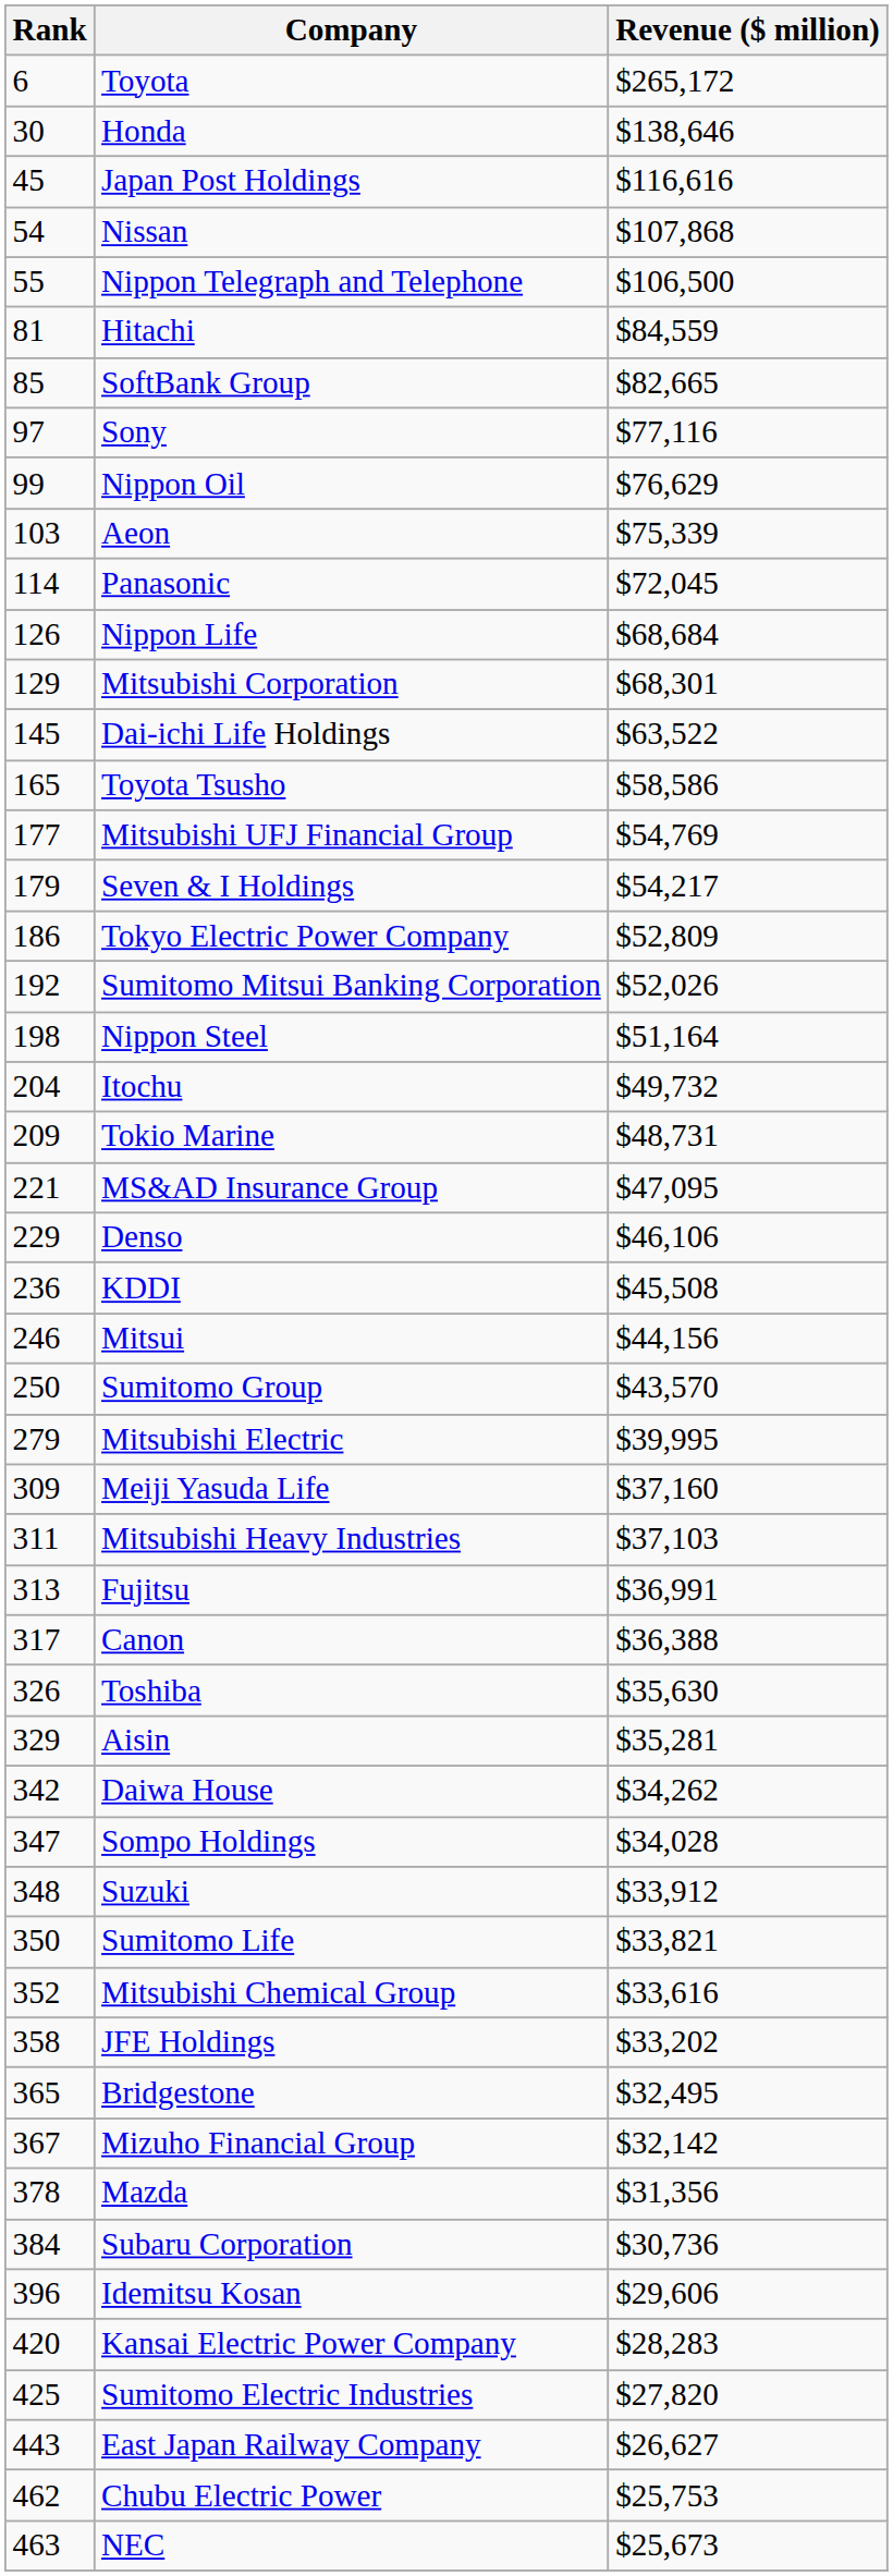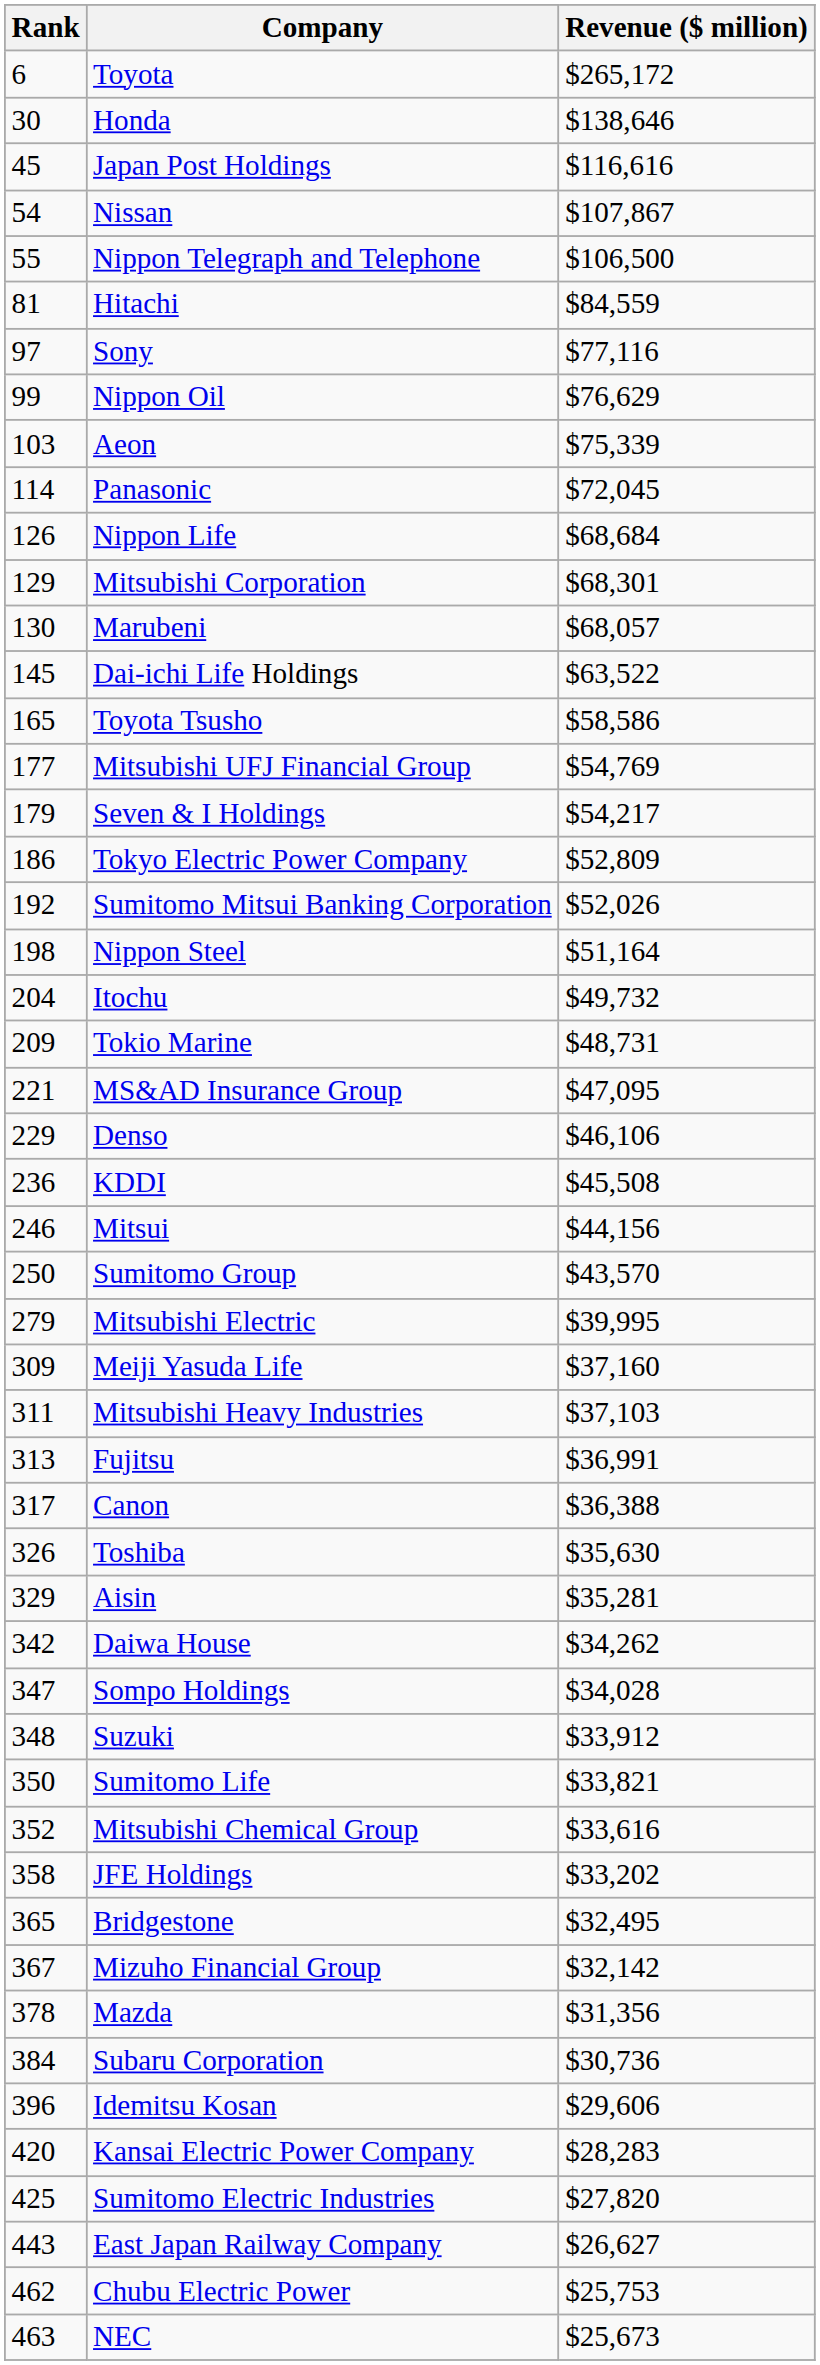 <table class="wikitable">
 <tr>
 <th>Rank</th>
 <th>Company</th>
 <th>Revenue ($ million)</th>
 </tr>
 <tr>
 <td>6</td>
 <td><a href='#'>Toyota</a></td>
 <td>$265,172</td>
 </tr>
 <tr>
 <td>30</td>
 <td><a href='#'>Honda</a></td>
 <td>$138,646</td>
 </tr>
 <tr>
 <td>45</td>
 <td><a href='#'>Japan Post Holdings</a></td>
 <td>$116,616</td>
 </tr>
 <tr>
 <td>54</td>
 <td><a href='#'>Nissan</a></td>
-<td>$107,868</td>
+<td>$107,867</td>
 </tr>
 <tr>
 <td>55</td>
 <td><a href='#'>Nippon Telegraph and Telephone</a></td>
 <td>$106,500</td>
 </tr>
 <tr>
 <td>81</td>
 <td><a href='#'>Hitachi</a></td>
 <td>$84,559</td>
-</tr>
-<tr>
-<td>85</td>
-<td><a href='#'>SoftBank Group</a></td>
-<td>$82,665</td>
 </tr>
 <tr>
 <td>97</td>
 <td><a href='#'>Sony</a></td>
 <td>$77,116</td>
 </tr>
 <tr>
 <td>99</td>
 <td><a href='#'>Nippon Oil</a></td>
 <td>$76,629</td>
 </tr>
 <tr>
 <td>103</td>
 <td><a href='#'>Aeon</a></td>
 <td>$75,339</td>
 </tr>
 <tr>
 <td>114</td>
 <td><a href='#'>Panasonic</a></td>
 <td>$72,045</td>
 </tr>
 <tr>
 <td>126</td>
 <td><a href='#'>Nippon Life</a></td>
 <td>$68,684</td>
 </tr>
 <tr>
 <td>129</td>
 <td><a href='#'>Mitsubishi Corporation</a></td>
 <td>$68,301</td>
+</tr>
+<tr>
+<td>130</td>
+<td><a href='#'>Marubeni</a></td>
+<td>$68,057</td>
 </tr>
 <tr>
 <td>145</td>
 <td><a href='#'>Dai-ichi Life</a> Holdings</td>
 <td>$63,522</td>
 </tr>
 <tr>
 <td>165</td>
 <td><a href='#'>Toyota Tsusho</a></td>
 <td>$58,586</td>
 </tr>
 <tr>
 <td>177</td>
 <td><a href='#'>Mitsubishi UFJ Financial Group</a></td>
 <td>$54,769</td>
 </tr>
 <tr>
 <td>179</td>
 <td><a href='#'>Seven & I Holdings</a></td>
 <td>$54,217</td>
 </tr>
 <tr>
 <td>186</td>
 <td><a href='#'>Tokyo Electric Power Company</a></td>
 <td>$52,809</td>
 </tr>
 <tr>
 <td>192</td>
 <td><a href='#'>Sumitomo Mitsui Banking Corporation</a></td>
 <td>$52,026</td>
 </tr>
 <tr>
 <td>198</td>
 <td><a href='#'>Nippon Steel</a></td>
 <td>$51,164</td>
 </tr>
 <tr>
 <td>204</td>
 <td><a href='#'>Itochu</a></td>
 <td>$49,732</td>
 </tr>
 <tr>
 <td>209</td>
 <td><a href='#'>Tokio Marine</a></td>
 <td>$48,731</td>
 </tr>
 <tr>
 <td>221</td>
 <td><a href='#'>MS&AD Insurance Group</a></td>
 <td>$47,095</td>
 </tr>
 <tr>
 <td>229</td>
 <td><a href='#'>Denso</a></td>
 <td>$46,106</td>
 </tr>
 <tr>
 <td>236</td>
 <td><a href='#'>KDDI</a></td>
 <td>$45,508</td>
 </tr>
 <tr>
 <td>246</td>
 <td><a href='#'>Mitsui</a></td>
 <td>$44,156</td>
 </tr>
 <tr>
 <td>250</td>
 <td><a href='#'>Sumitomo Group</a></td>
 <td>$43,570</td>
 </tr>
 <tr>
 <td>279</td>
 <td><a href='#'>Mitsubishi Electric</a></td>
 <td>$39,995</td>
 </tr>
 <tr>
 <td>309</td>
 <td><a href='#'>Meiji Yasuda Life</a></td>
 <td>$37,160</td>
 </tr>
 <tr>
 <td>311</td>
 <td><a href='#'>Mitsubishi Heavy Industries</a></td>
 <td>$37,103</td>
 </tr>
 <tr>
 <td>313</td>
 <td><a href='#'>Fujitsu</a></td>
 <td>$36,991</td>
 </tr>
 <tr>
 <td>317</td>
 <td><a href='#'>Canon</a></td>
 <td>$36,388</td>
 </tr>
 <tr>
 <td>326</td>
 <td><a href='#'>Toshiba</a></td>
 <td>$35,630</td>
 </tr>
 <tr>
 <td>329</td>
 <td><a href='#'>Aisin</a></td>
 <td>$35,281</td>
 </tr>
 <tr>
 <td>342</td>
 <td><a href='#'>Daiwa House</a></td>
 <td>$34,262</td>
 </tr>
 <tr>
 <td>347</td>
 <td><a href='#'>Sompo Holdings</a></td>
 <td>$34,028</td>
 </tr>
 <tr>
 <td>348</td>
 <td><a href='#'>Suzuki</a></td>
 <td>$33,912</td>
 </tr>
 <tr>
 <td>350</td>
 <td><a href='#'>Sumitomo Life</a></td>
 <td>$33,821</td>
 </tr>
 <tr>
 <td>352</td>
 <td><a href='#'>Mitsubishi Chemical Group</a></td>
 <td>$33,616</td>
 </tr>
 <tr>
 <td>358</td>
 <td><a href='#'>JFE Holdings</a></td>
 <td>$33,202</td>
 </tr>
 <tr>
 <td>365</td>
 <td><a href='#'>Bridgestone</a></td>
 <td>$32,495</td>
 </tr>
 <tr>
 <td>367</td>
 <td><a href='#'>Mizuho Financial Group</a></td>
 <td>$32,142</td>
 </tr>
 <tr>
 <td>378</td>
 <td><a href='#'>Mazda</a></td>
 <td>$31,356</td>
 </tr>
 <tr>
 <td>384</td>
 <td><a href='#'>Subaru Corporation</a></td>
 <td>$30,736</td>
 </tr>
 <tr>
 <td>396</td>
 <td><a href='#'>Idemitsu Kosan</a></td>
 <td>$29,606</td>
 </tr>
 <tr>
 <td>420</td>
 <td><a href='#'>Kansai Electric Power Company</a></td>
 <td>$28,283</td>
 </tr>
 <tr>
 <td>425</td>
 <td><a href='#'>Sumitomo Electric Industries</a></td>
 <td>$27,820</td>
 </tr>
 <tr>
 <td>443</td>
 <td><a href='#'>East Japan Railway Company</a></td>
 <td>$26,627</td>
 </tr>
 <tr>
 <td>462</td>
 <td><a href='#'>Chubu Electric Power</a></td>
 <td>$25,753</td>
 </tr>
 <tr>
 <td>463</td>
 <td><a href='#'>NEC</a></td>
 <td>$25,673</td>
 </tr>
 </table>
